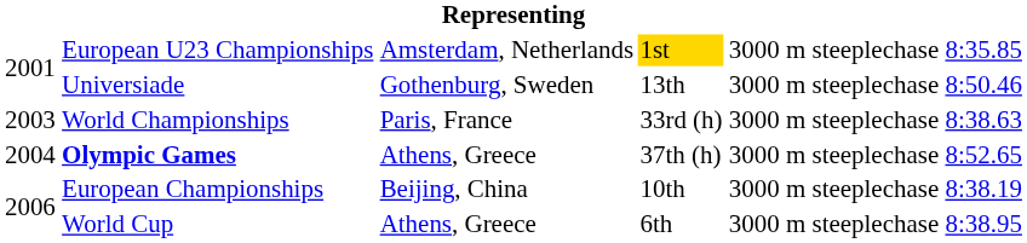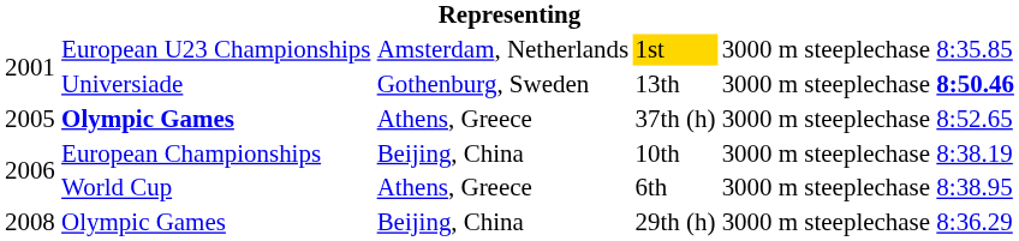 <table>
 <tr>
 <th colspan="6">Representing </th>
 </tr>
 <tr>
 <td rowspan=2>2001</td>
 <td><a href='#'>European U23 Championships</a></td>
 <td><a href='#'>Amsterdam</a>, Netherlands</td>
 <td bgcolor=gold>1st</td>
 <td>3000 m steeplechase</td>
 <td><a href='#'>8:35.85</a></td>
 </tr>
 <tr>
 <td><a href='#'>Universiade</a></td>
 <td><a href='#'>Gothenburg</a>,  Sweden</td>
 <td>13th</td>
 <td>3000 m steeplechase</td>
-<td><a href='#'>8:50.46</a></td>
+<td><strong><a href='#'>8:50.46</a></strong></td>
 </tr>
 <tr>
-<td>2003</td>
-<td><a href='#'>World Championships</a></td>
-<td><a href='#'>Paris</a>, France</td>
-<td>33rd (h)</td>
-<td>3000 m steeplechase</td>
-<td><a href='#'>8:38.63</a></td>
-</tr>
-<tr>
-<td>2004</td>
+<td>2005</td>
 <td><strong><a href='#'>Olympic Games</a></strong></td>
 <td><a href='#'>Athens</a>, Greece</td>
 <td>37th (h)</td>
 <td>3000 m steeplechase</td>
 <td><a href='#'>8:52.65</a></td>
 </tr>
 <tr>
 <td rowspan=2>2006</td>
 <td><a href='#'>European Championships</a></td>
 <td><a href='#'>Beijing</a>, China</td>
 <td>10th</td>
 <td>3000 m steeplechase</td>
 <td><a href='#'>8:38.19</a></td>
 </tr>
 <tr>
 <td><a href='#'>World Cup</a></td>
 <td><a href='#'>Athens</a>, Greece</td>
 <td>6th</td>
 <td>3000 m steeplechase</td>
 <td><a href='#'>8:38.95</a></td>
 </tr>
+<tr>
+<td>2008</td>
+<td><a href='#'>Olympic Games</a></td>
+<td><a href='#'>Beijing</a>, China</td>
+<td>29th (h)</td>
+<td>3000 m steeplechase</td>
+<td><a href='#'>8:36.29</a></td>
+</tr>
 </table>
